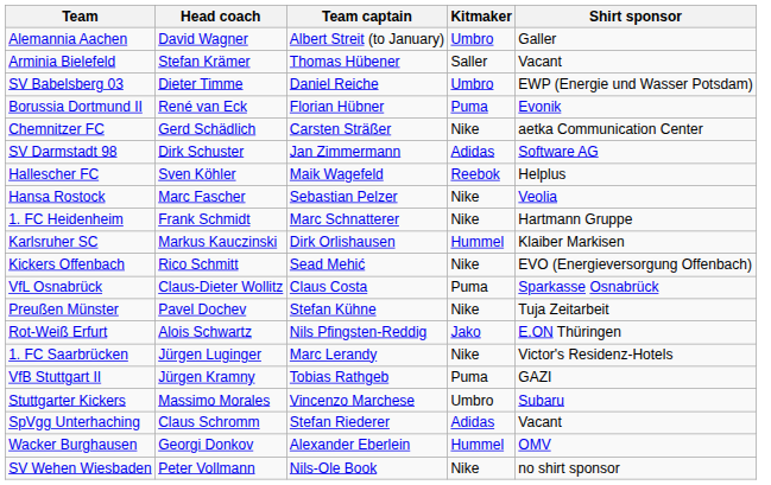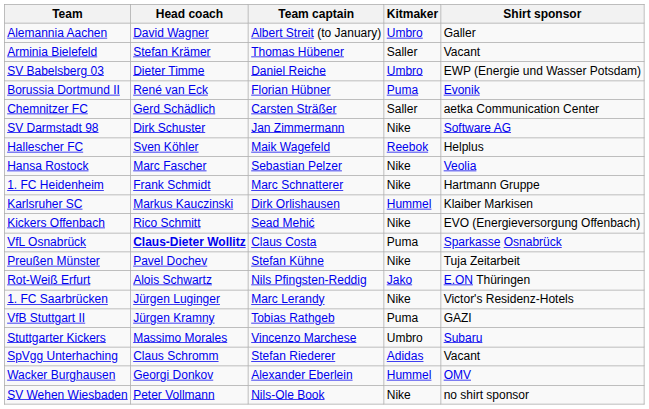 <table class="wikitable sortable">
 <tr>
 <th>Team</th>
 <th>Head coach</th>
 <th>Team captain</th>
 <th>Kitmaker</th>
 <th>Shirt sponsor</th>
 </tr>
 <tr>
 <td><a href='#'>Alemannia Aachen</a></td>
 <td> <a href='#'>David Wagner</a></td>
 <td> <a href='#'>Albert Streit</a> (to January)</td>
 <td><a href='#'>Umbro</a></td>
 <td>Galler</td>
 </tr>
 <tr>
 <td><a href='#'>Arminia Bielefeld</a></td>
 <td> <a href='#'>Stefan Krämer</a></td>
 <td> <a href='#'>Thomas Hübener</a></td>
 <td>Saller</td>
 <td>Vacant</td>
 </tr>
 <tr>
 <td><a href='#'>SV Babelsberg 03</a></td>
 <td> <a href='#'>Dieter Timme</a></td>
 <td> <a href='#'>Daniel Reiche</a></td>
 <td><a href='#'>Umbro</a></td>
 <td>EWP (Energie und Wasser Potsdam)</td>
 </tr>
 <tr>
 <td><a href='#'>Borussia Dortmund II</a></td>
 <td> <a href='#'>René van Eck</a></td>
 <td> <a href='#'>Florian Hübner</a></td>
 <td><a href='#'>Puma</a></td>
 <td><a href='#'>Evonik</a></td>
 </tr>
 <tr>
 <td><a href='#'>Chemnitzer FC</a></td>
 <td> <a href='#'>Gerd Schädlich</a></td>
 <td> <a href='#'>Carsten Sträßer</a></td>
-<td>Nike</td>
+<td>Saller</td>
 <td>aetka Communication Center</td>
 </tr>
 <tr>
 <td><a href='#'>SV Darmstadt 98</a></td>
 <td> <a href='#'>Dirk Schuster</a></td>
 <td> <a href='#'>Jan Zimmermann</a></td>
-<td><a href='#'>Adidas</a></td>
+<td>Nike</td>
 <td><a href='#'>Software AG</a></td>
 </tr>
 <tr>
 <td><a href='#'>Hallescher FC</a></td>
 <td> <a href='#'>Sven Köhler</a></td>
 <td> <a href='#'>Maik Wagefeld</a></td>
 <td><a href='#'>Reebok</a></td>
 <td>Helplus</td>
 </tr>
 <tr>
 <td><a href='#'>Hansa Rostock</a></td>
 <td> <a href='#'>Marc Fascher</a></td>
 <td> <a href='#'>Sebastian Pelzer</a></td>
 <td>Nike</td>
 <td><a href='#'>Veolia</a></td>
 </tr>
 <tr>
 <td><a href='#'>1. FC Heidenheim</a></td>
 <td> <a href='#'>Frank Schmidt</a></td>
 <td> <a href='#'>Marc Schnatterer</a></td>
 <td>Nike</td>
 <td>Hartmann Gruppe</td>
 </tr>
 <tr>
 <td><a href='#'>Karlsruher SC</a></td>
 <td> <a href='#'>Markus Kauczinski</a></td>
 <td> <a href='#'>Dirk Orlishausen</a></td>
 <td><a href='#'>Hummel</a></td>
 <td>Klaiber Markisen</td>
 </tr>
 <tr>
 <td><a href='#'>Kickers Offenbach</a></td>
 <td> <a href='#'>Rico Schmitt</a></td>
 <td> <a href='#'>Sead Mehić</a></td>
 <td>Nike</td>
 <td>EVO (Energieversorgung Offenbach)</td>
 </tr>
 <tr>
 <td><a href='#'>VfL Osnabrück</a></td>
-<td> <a href='#'>Claus-Dieter Wollitz</a></td>
+<td><strong> <a href='#'>Claus-Dieter Wollitz</a></strong></td>
 <td> <a href='#'>Claus Costa</a></td>
 <td Puma AG>Puma</td>
 <td><a href='#'>Sparkasse</a> <a href='#'>Osnabrück</a></td>
 </tr>
 <tr>
 <td><a href='#'>Preußen Münster</a></td>
 <td> <a href='#'>Pavel Dochev</a></td>
 <td> <a href='#'>Stefan Kühne</a></td>
 <td>Nike</td>
 <td>Tuja Zeitarbeit</td>
 </tr>
 <tr>
 <td><a href='#'>Rot-Weiß Erfurt</a></td>
 <td> <a href='#'>Alois Schwartz</a></td>
 <td> <a href='#'>Nils Pfingsten-Reddig</a></td>
 <td><a href='#'>Jako</a></td>
 <td><a href='#'>E.ON</a> Thüringen</td>
 </tr>
 <tr>
 <td><a href='#'>1. FC Saarbrücken</a></td>
 <td> <a href='#'>Jürgen Luginger</a></td>
 <td> <a href='#'>Marc Lerandy</a></td>
 <td>Nike</td>
 <td>Victor's Residenz-Hotels</td>
 </tr>
 <tr>
 <td><a href='#'>VfB Stuttgart II</a></td>
 <td> <a href='#'>Jürgen Kramny</a></td>
 <td> <a href='#'>Tobias Rathgeb</a></td>
 <td>Puma</td>
 <td>GAZI</td>
 </tr>
 <tr>
 <td><a href='#'>Stuttgarter Kickers</a></td>
 <td> <a href='#'>Massimo Morales</a></td>
 <td> <a href='#'>Vincenzo Marchese</a></td>
 <td>Umbro</td>
 <td><a href='#'>Subaru</a></td>
 </tr>
 <tr>
 <td><a href='#'>SpVgg Unterhaching</a></td>
 <td> <a href='#'>Claus Schromm</a></td>
 <td> <a href='#'>Stefan Riederer</a></td>
 <td><a href='#'>Adidas</a></td>
 <td>Vacant</td>
 </tr>
 <tr>
 <td><a href='#'>Wacker Burghausen</a></td>
 <td> <a href='#'>Georgi Donkov</a></td>
 <td> <a href='#'>Alexander Eberlein</a></td>
 <td><a href='#'>Hummel</a></td>
 <td><a href='#'>OMV</a></td>
 </tr>
 <tr>
 <td><a href='#'>SV Wehen Wiesbaden</a></td>
 <td> <a href='#'>Peter Vollmann</a></td>
 <td> <a href='#'>Nils-Ole Book</a></td>
 <td>Nike</td>
 <td>no shirt sponsor</td>
 </tr>
 </table>
